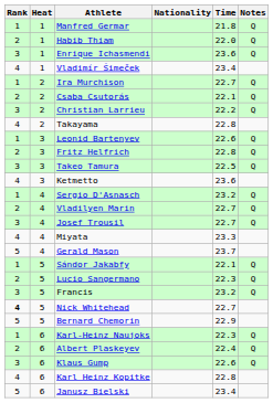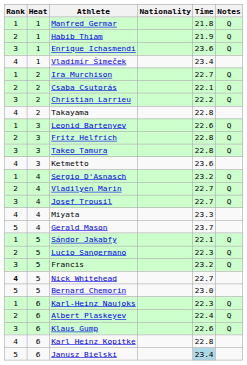 <table class="wikitable sortable" style="text-align:center">
 <tr>
 <th>Rank</th>
 <th>Heat</th>
 <th>Athlete</th>
 <th>Nationality</th>
 <th>Time</th>
 <th>Notes</th>
 </tr>
 <tr bgcolor=ccffcc>
 <td>1</td>
 <td>1</td>
 <td align=left><a href='#'>Manfred Germar</a></td>
 <td align=left></td>
 <td>21.8</td>
 <td>Q</td>
 </tr>
 <tr bgcolor=ccffcc>
 <td>2</td>
 <td>1</td>
 <td align=left><a href='#'>Habib Thiam</a></td>
 <td align=left></td>
-<td>22.0</td>
+<td>21.9</td>
 <td>Q</td>
 </tr>
 <tr bgcolor=ccffcc>
 <td>3</td>
 <td>1</td>
 <td align=left><a href='#'>Enrique Ichasmendi</a></td>
 <td align=left></td>
 <td>23.6</td>
 <td>Q</td>
 </tr>
 <tr>
 <td>4</td>
 <td>1</td>
 <td align=left><a href='#'>Vladimír Šimeček</a></td>
 <td align=left></td>
 <td>23.4</td>
 <td></td>
 </tr>
 <tr bgcolor=ccffcc>
 <td>1</td>
 <td>2</td>
 <td align=left><a href='#'>Ira Murchison</a></td>
 <td align=left></td>
 <td>22.7</td>
 <td>Q</td>
 </tr>
 <tr bgcolor=ccffcc>
 <td>2</td>
 <td>2</td>
 <td align=left><a href='#'>Csaba Csutorás</a></td>
 <td align=left></td>
 <td>22.1</td>
 <td>Q</td>
 </tr>
 <tr bgcolor=ccffcc>
 <td>3</td>
 <td>2</td>
 <td align=left><a href='#'>Christian Larrieu</a></td>
 <td align=left></td>
 <td>22.2</td>
 <td>Q</td>
 </tr>
 <tr>
 <td>4</td>
 <td>2</td>
 <td align=left>Takayama</td>
 <td align=left></td>
 <td>22.8</td>
 <td></td>
 </tr>
 <tr bgcolor=ccffcc>
 <td>1</td>
 <td>3</td>
 <td align=left><a href='#'>Leonid Bartenyev</a></td>
 <td align=left></td>
 <td>22.6</td>
 <td>Q</td>
 </tr>
 <tr bgcolor=ccffcc>
 <td>2</td>
 <td>3</td>
 <td align=left><a href='#'>Fritz Helfrich</a></td>
 <td align=left></td>
 <td>22.8</td>
 <td>Q</td>
 </tr>
 <tr bgcolor=ccffcc>
 <td>3</td>
 <td>3</td>
 <td align=left><a href='#'>Takeo Tamura</a></td>
 <td align=left></td>
-<td>22.5</td>
+<td>22.8</td>
 <td>Q</td>
 </tr>
 <tr>
 <td>4</td>
 <td>3</td>
 <td align=left>Ketmetto</td>
 <td align=left></td>
 <td>23.6</td>
 <td></td>
 </tr>
 <tr bgcolor=ccffcc>
 <td>1</td>
 <td>4</td>
 <td align=left><a href='#'>Sergio D'Asnasch</a></td>
 <td align=left></td>
 <td>23.2</td>
 <td>Q</td>
 </tr>
 <tr bgcolor=ccffcc>
 <td>2</td>
 <td>4</td>
 <td align=left><a href='#'>Vladilyen Marin</a></td>
 <td align=left></td>
 <td>22.7</td>
 <td>Q</td>
 </tr>
 <tr bgcolor=ccffcc>
 <td>3</td>
 <td>4</td>
 <td align=left><a href='#'>Josef Trousil</a></td>
 <td align=left></td>
 <td>22.7</td>
 <td>Q</td>
 </tr>
 <tr>
 <td>4</td>
 <td>4</td>
 <td align=left>Miyata</td>
 <td align=left></td>
 <td>23.3</td>
 <td></td>
 </tr>
 <tr>
 <td>5</td>
 <td>4</td>
 <td align=left><a href='#'>Gerald Mason</a></td>
 <td align=left></td>
 <td>23.7</td>
 <td></td>
 </tr>
 <tr bgcolor=ccffcc>
 <td>1</td>
 <td>5</td>
 <td align=left><a href='#'>Sándor Jakabfy</a></td>
 <td align=left></td>
 <td>22.1</td>
 <td>Q</td>
 </tr>
 <tr bgcolor=ccffcc>
 <td>2</td>
 <td>5</td>
 <td align=left><a href='#'>Lucio Sangermano</a></td>
 <td align=left></td>
 <td>22.3</td>
 <td>Q</td>
 </tr>
 <tr bgcolor=ccffcc>
 <td>3</td>
 <td>5</td>
 <td align=left>Francis</td>
 <td align=left></td>
 <td>23.2</td>
 <td>Q</td>
 </tr>
 <tr>
 <td><strong>4</strong></td>
 <td>5</td>
 <td align=left><a href='#'>Nick Whitehead</a></td>
 <td align=left></td>
 <td>22.7</td>
 <td></td>
 </tr>
 <tr>
 <td>5</td>
 <td>5</td>
 <td align=left><a href='#'>Bernard Chemorin</a></td>
 <td align=left></td>
-<td>22.9</td>
+<td>23.0</td>
 <td></td>
 </tr>
 <tr bgcolor=ccffcc>
 <td>1</td>
 <td>6</td>
 <td align=left><a href='#'>Karl-Heinz Naujoks</a></td>
 <td align=left></td>
 <td>22.3</td>
 <td>Q</td>
 </tr>
 <tr bgcolor=ccffcc>
 <td>2</td>
 <td>6</td>
 <td align=left><a href='#'>Albert Plaskeyev</a></td>
 <td align=left></td>
 <td>22.4</td>
 <td>Q</td>
 </tr>
 <tr bgcolor=ccffcc>
 <td>3</td>
 <td>6</td>
 <td align=left><a href='#'>Klaus Gump</a></td>
 <td align=left></td>
 <td>22.6</td>
 <td>Q</td>
 </tr>
 <tr>
 <td>4</td>
 <td>6</td>
 <td align=left><a href='#'>Karl Heinz Kopitke</a></td>
 <td align=left></td>
 <td>22.8</td>
 <td></td>
 </tr>
 <tr>
 <td>5</td>
 <td>6</td>
 <td align=left><a href='#'>Janusz Bielski</a></td>
 <td align=left></td>
-<td>23.4</td>
+<td style="background: lightblue;">23.4</td>
 <td></td>
 </tr>
 </table>
